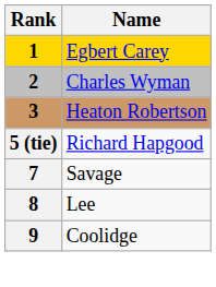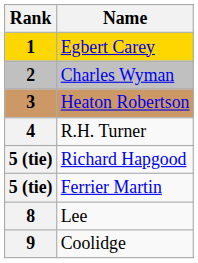 <table class="wikitable">
 <tr>
 <th>Rank</th>
 <th>Name</th>
 </tr>
 <tr bgcolor="gold">
 <td align="center"><strong>1</strong></td>
 <td><a href='#'>Egbert Carey</a></td>
 </tr>
 <tr bgcolor="silver">
 <td align="center"><strong>2</strong></td>
 <td><a href='#'>Charles Wyman</a></td>
 </tr>
 <tr bgcolor="cc9966">
 <td align="center"><strong>3</strong></td>
 <td><a href='#'>Heaton Robertson</a></td>
 </tr>
 <tr>
+<th>4</th>
+<td>R.H. Turner</td>
+</tr>
+<tr>
 <th>5 (tie)</th>
 <td><a href='#'>Richard Hapgood</a></td>
 </tr>
 <tr>
-<th>7</th>
-<td>Savage</td>
+<th>5 (tie)</th>
+<td><a href='#'>Ferrier Martin</a></td>
 </tr>
 <tr>
 <th>8</th>
 <td>Lee</td>
 </tr>
 <tr>
 <th>9</th>
 <td>Coolidge</td>
 </tr>
 </table>
